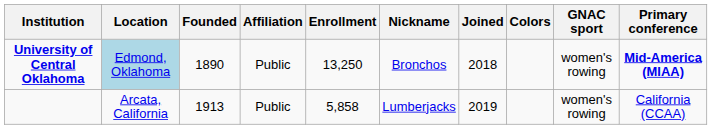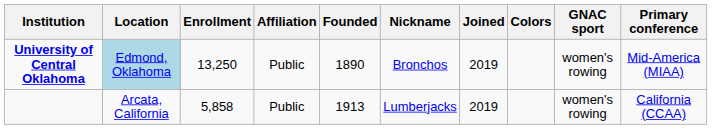 <table class="wikitable sortable" style="text-align:center;">
 <tr>
 <th>Institution</th>
 <th>Location</th>
+<th>Enrollment</th>
+<th>Affiliation</th>
 <th>Founded</th>
-<th>Affiliation</th>
-<th>Enrollment</th>
 <th>Nickname</th>
 <th>Joined</th>
 <th class="unsortable">Colors</th>
 <th>GNAC<br>sport</th>
 <th>Primary<br>conference</th>
 </tr>
 <tr>
 <td><strong><a href='#'>University of Central Oklahoma</a></strong></td>
 <td style="background: lightblue;"><a href='#'>Edmond, Oklahoma</a></td>
+<td>13,250</td>
+<td>Public</td>
 <td>1890</td>
-<td>Public</td>
-<td>13,250</td>
 <td><a href='#'>Bronchos</a></td>
-<td>2018</td>
+<td>2019</td>
 <td></td>
 <td>women's rowing</td>
-<td><strong><a href='#'>Mid-America (MIAA)</a></strong></td>
+<td><a href='#'>Mid-America (MIAA)</a></td>
 </tr>
 <tr>
 <td></td>
 <td><a href='#'>Arcata, California</a></td>
+<td>5,858</td>
+<td>Public</td>
 <td>1913</td>
-<td>Public</td>
-<td>5,858</td>
 <td><a href='#'>Lumberjacks</a></td>
 <td>2019</td>
 <td></td>
 <td>women's rowing</td>
 <td><a href='#'>California (CCAA)</a></td>
 </tr>
 </table>
